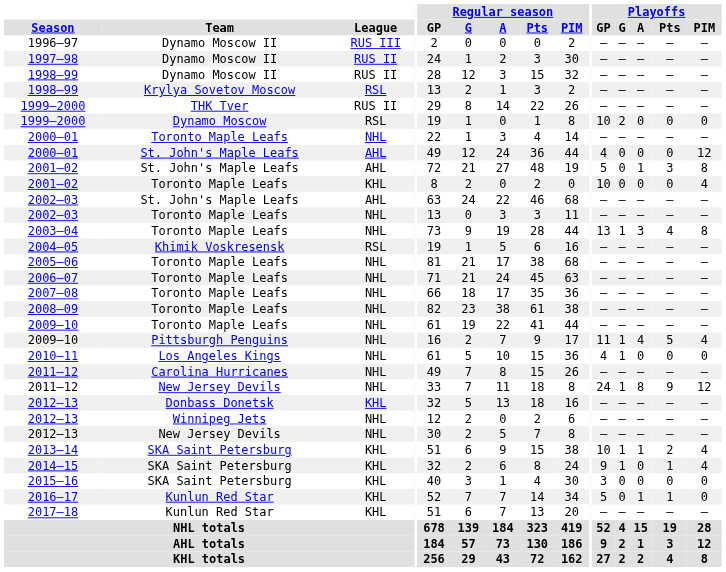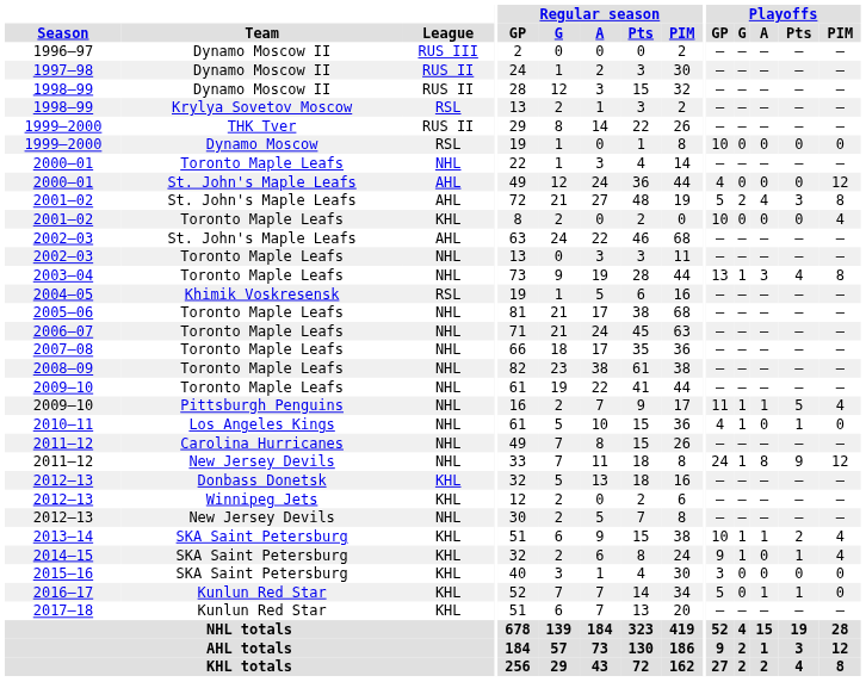 <table border="0" cellpadding="1" cellspacing="0" style="text-align:center; width:60em;">
 <tr bgcolor="#e0e0e0">
 <th colspan="3" bgcolor="#ffffff"></th>
 <th rowspan="99" bgcolor="#ffffff"></th>
 <th colspan="5"><a href='#'>Regular season</a></th>
 <th rowspan="99" bgcolor="#ffffff"></th>
 <th colspan="5"><a href='#'>Playoffs</a></th>
 </tr>
 <tr bgcolor="#e0e0e0">
 <th><a href='#'>Season</a></th>
 <th>Team</th>
 <th>League</th>
 <th>GP</th>
 <th><a href='#'>G</a></th>
 <th><a href='#'>A</a></th>
 <th><a href='#'>Pts</a></th>
 <th><a href='#'>PIM</a></th>
 <th>GP</th>
 <th>G</th>
 <th>A</th>
 <th>Pts</th>
 <th>PIM</th>
 </tr>
 <tr>
 <td>1996–97</td>
 <td>Dynamo Moscow II</td>
 <td><a href='#'>RUS III</a></td>
 <td>2</td>
 <td>0</td>
 <td>0</td>
 <td>0</td>
 <td>2</td>
 <td>—</td>
 <td>—</td>
 <td>—</td>
 <td>—</td>
 <td>—</td>
 </tr>
 <tr style="background-color:#f0f0f0;">
 <td><a href='#'>1997–98</a></td>
 <td>Dynamo Moscow II</td>
 <td><a href='#'>RUS II</a></td>
 <td>24</td>
 <td>1</td>
 <td>2</td>
 <td>3</td>
 <td>30</td>
 <td>—</td>
 <td>—</td>
 <td>—</td>
 <td>—</td>
 <td>—</td>
 </tr>
 <tr>
 <td><a href='#'>1998–99</a></td>
 <td>Dynamo Moscow II</td>
 <td>RUS II</td>
 <td>28</td>
 <td>12</td>
 <td>3</td>
 <td>15</td>
 <td>32</td>
 <td>—</td>
 <td>—</td>
 <td>—</td>
 <td>—</td>
 <td>—</td>
 </tr>
 <tr style="background-color:#f0f0f0;">
 <td><a href='#'>1998–99</a></td>
 <td><a href='#'>Krylya Sovetov Moscow</a></td>
 <td><a href='#'>RSL</a></td>
 <td>13</td>
 <td>2</td>
 <td>1</td>
 <td>3</td>
 <td>2</td>
 <td>—</td>
 <td>—</td>
 <td>—</td>
 <td>—</td>
 <td>—</td>
 </tr>
 <tr>
 <td><a href='#'>1999–2000</a></td>
 <td><a href='#'>THK Tver</a></td>
 <td>RUS II</td>
 <td>29</td>
 <td>8</td>
 <td>14</td>
 <td>22</td>
 <td>26</td>
 <td>—</td>
 <td>—</td>
 <td>—</td>
 <td>—</td>
 <td>—</td>
 </tr>
 <tr style="background-color:#f0f0f0;">
 <td><a href='#'>1999–2000</a></td>
 <td><a href='#'>Dynamo Moscow</a></td>
 <td>RSL</td>
 <td>19</td>
 <td>1</td>
 <td>0</td>
 <td>1</td>
 <td>8</td>
 <td>10</td>
-<td>2</td>
+<td>0</td>
 <td>0</td>
 <td>0</td>
 <td>0</td>
 </tr>
 <tr>
 <td><a href='#'>2000–01</a></td>
 <td><a href='#'>Toronto Maple Leafs</a></td>
 <td><a href='#'>NHL</a></td>
 <td>22</td>
 <td>1</td>
 <td>3</td>
 <td>4</td>
 <td>14</td>
 <td>—</td>
 <td>—</td>
 <td>—</td>
 <td>—</td>
 <td>—</td>
 </tr>
 <tr style="background-color:#f0f0f0;">
 <td><a href='#'>2000–01</a></td>
 <td><a href='#'>St. John's Maple Leafs</a></td>
 <td><a href='#'>AHL</a></td>
 <td>49</td>
 <td>12</td>
 <td>24</td>
 <td>36</td>
 <td>44</td>
 <td>4</td>
 <td>0</td>
 <td>0</td>
 <td>0</td>
 <td>12</td>
 </tr>
 <tr>
 <td><a href='#'>2001–02</a></td>
 <td>St. John's Maple Leafs</td>
 <td>AHL</td>
 <td>72</td>
 <td>21</td>
 <td>27</td>
 <td>48</td>
 <td>19</td>
 <td>5</td>
-<td>0</td>
-<td>1</td>
+<td>2</td>
+<td>4</td>
 <td>3</td>
 <td>8</td>
 </tr>
 <tr style="background-color:#f0f0f0;">
 <td><a href='#'>2001–02</a></td>
 <td>Toronto Maple Leafs</td>
 <td>KHL</td>
 <td>8</td>
 <td>2</td>
 <td>0</td>
 <td>2</td>
 <td>0</td>
 <td>10</td>
 <td>0</td>
 <td>0</td>
 <td>0</td>
 <td>4</td>
 </tr>
 <tr>
 <td><a href='#'>2002–03</a></td>
 <td>St. John's Maple Leafs</td>
 <td>AHL</td>
 <td>63</td>
 <td>24</td>
 <td>22</td>
 <td>46</td>
 <td>68</td>
 <td>—</td>
 <td>—</td>
 <td>—</td>
 <td>—</td>
 <td>—</td>
 </tr>
 <tr style="background-color:#f0f0f0;">
 <td><a href='#'>2002–03</a></td>
 <td>Toronto Maple Leafs</td>
 <td>NHL</td>
 <td>13</td>
 <td>0</td>
 <td>3</td>
 <td>3</td>
 <td>11</td>
 <td>—</td>
 <td>—</td>
 <td>—</td>
 <td>—</td>
 <td>—</td>
 </tr>
 <tr>
 <td><a href='#'>2003–04</a></td>
 <td>Toronto Maple Leafs</td>
 <td>NHL</td>
 <td>73</td>
 <td>9</td>
 <td>19</td>
 <td>28</td>
 <td>44</td>
 <td>13</td>
 <td>1</td>
 <td>3</td>
 <td>4</td>
 <td>8</td>
 </tr>
 <tr style="background-color:#f0f0f0;">
 <td><a href='#'>2004–05</a></td>
 <td><a href='#'>Khimik Voskresensk</a></td>
 <td>RSL</td>
 <td>19</td>
 <td>1</td>
 <td>5</td>
 <td>6</td>
 <td>16</td>
 <td>—</td>
 <td>—</td>
 <td>—</td>
 <td>—</td>
 <td>—</td>
 </tr>
 <tr>
 <td><a href='#'>2005–06</a></td>
 <td>Toronto Maple Leafs</td>
 <td>NHL</td>
 <td>81</td>
 <td>21</td>
 <td>17</td>
 <td>38</td>
 <td>68</td>
 <td>—</td>
 <td>—</td>
 <td>—</td>
 <td>—</td>
 <td>—</td>
 </tr>
 <tr style="background-color:#f0f0f0;">
 <td><a href='#'>2006–07</a></td>
 <td>Toronto Maple Leafs</td>
 <td>NHL</td>
 <td>71</td>
 <td>21</td>
 <td>24</td>
 <td>45</td>
 <td>63</td>
 <td>—</td>
 <td>—</td>
 <td>—</td>
 <td>—</td>
 <td>—</td>
 </tr>
 <tr>
 <td><a href='#'>2007–08</a></td>
 <td>Toronto Maple Leafs</td>
 <td>NHL</td>
 <td>66</td>
 <td>18</td>
 <td>17</td>
 <td>35</td>
 <td>36</td>
 <td>—</td>
 <td>—</td>
 <td>—</td>
 <td>—</td>
 <td>—</td>
 </tr>
 <tr style="background-color:#f0f0f0;">
 <td><a href='#'>2008–09</a></td>
 <td>Toronto Maple Leafs</td>
 <td>NHL</td>
 <td>82</td>
 <td>23</td>
 <td>38</td>
 <td>61</td>
 <td>38</td>
 <td>—</td>
 <td>—</td>
 <td>—</td>
 <td>—</td>
 <td>—</td>
 </tr>
 <tr>
 <td><a href='#'>2009–10</a></td>
 <td>Toronto Maple Leafs</td>
 <td>NHL</td>
 <td>61</td>
 <td>19</td>
 <td>22</td>
 <td>41</td>
 <td>44</td>
 <td>—</td>
 <td>—</td>
 <td>—</td>
 <td>—</td>
 <td>—</td>
 </tr>
 <tr style="background-color:#f0f0f0;">
 <td>2009–10</td>
 <td><a href='#'>Pittsburgh Penguins</a></td>
 <td>NHL</td>
 <td>16</td>
 <td>2</td>
 <td>7</td>
 <td>9</td>
 <td>17</td>
 <td>11</td>
 <td>1</td>
-<td>4</td>
+<td>1</td>
 <td>5</td>
 <td>4</td>
 </tr>
 <tr>
 <td><a href='#'>2010–11</a></td>
 <td><a href='#'>Los Angeles Kings</a></td>
 <td>NHL</td>
 <td>61</td>
 <td>5</td>
 <td>10</td>
 <td>15</td>
 <td>36</td>
 <td>4</td>
 <td>1</td>
 <td>0</td>
-<td>0</td>
+<td>1</td>
 <td>0</td>
 </tr>
 <tr style="background-color:#f0f0f0;">
 <td><a href='#'>2011–12</a></td>
 <td><a href='#'>Carolina Hurricanes</a></td>
 <td>NHL</td>
 <td>49</td>
 <td>7</td>
 <td>8</td>
 <td>15</td>
 <td>26</td>
 <td>—</td>
 <td>—</td>
 <td>—</td>
 <td>—</td>
 <td>—</td>
 </tr>
 <tr>
 <td>2011–12</td>
 <td><a href='#'>New Jersey Devils</a></td>
 <td>NHL</td>
 <td>33</td>
 <td>7</td>
 <td>11</td>
 <td>18</td>
 <td>8</td>
 <td>24</td>
 <td>1</td>
 <td>8</td>
 <td>9</td>
 <td>12</td>
 </tr>
 <tr style="background-color:#f0f0f0;">
 <td><a href='#'>2012–13</a></td>
 <td><a href='#'>Donbass Donetsk</a></td>
 <td><a href='#'>KHL</a></td>
 <td>32</td>
 <td>5</td>
 <td>13</td>
 <td>18</td>
 <td>16</td>
 <td>—</td>
 <td>—</td>
 <td>—</td>
 <td>—</td>
 <td>—</td>
 </tr>
 <tr>
 <td><a href='#'>2012–13</a></td>
 <td><a href='#'>Winnipeg Jets</a></td>
-<td>NHL</td>
+<td>KHL</td>
 <td>12</td>
 <td>2</td>
 <td>0</td>
 <td>2</td>
 <td>6</td>
 <td>—</td>
 <td>—</td>
 <td>—</td>
 <td>—</td>
 <td>—</td>
 </tr>
 <tr style="background-color:#f0f0f0;">
 <td>2012–13</td>
 <td>New Jersey Devils</td>
 <td>NHL</td>
 <td>30</td>
 <td>2</td>
 <td>5</td>
 <td>7</td>
 <td>8</td>
 <td>—</td>
 <td>—</td>
 <td>—</td>
 <td>—</td>
 <td>—</td>
 </tr>
 <tr>
 <td><a href='#'>2013–14</a></td>
 <td><a href='#'>SKA Saint Petersburg</a></td>
 <td>KHL</td>
 <td>51</td>
 <td>6</td>
 <td>9</td>
 <td>15</td>
 <td>38</td>
 <td>10</td>
 <td>1</td>
 <td>1</td>
 <td>2</td>
 <td>4</td>
 </tr>
 <tr style="background-color:#f0f0f0;">
 <td><a href='#'>2014–15</a></td>
 <td>SKA Saint Petersburg</td>
 <td>KHL</td>
 <td>32</td>
 <td>2</td>
 <td>6</td>
 <td>8</td>
 <td>24</td>
 <td>9</td>
 <td>1</td>
 <td>0</td>
 <td>1</td>
 <td>4</td>
 </tr>
 <tr>
 <td><a href='#'>2015–16</a></td>
 <td>SKA Saint Petersburg</td>
 <td>KHL</td>
 <td>40</td>
 <td>3</td>
 <td>1</td>
 <td>4</td>
 <td>30</td>
 <td>3</td>
 <td>0</td>
 <td>0</td>
 <td>0</td>
 <td>0</td>
 </tr>
 <tr style="background-color:#f0f0f0;">
 <td><a href='#'>2016–17</a></td>
 <td><a href='#'>Kunlun Red Star</a></td>
 <td>KHL</td>
 <td>52</td>
 <td>7</td>
 <td>7</td>
 <td>14</td>
 <td>34</td>
 <td>5</td>
 <td>0</td>
 <td>1</td>
 <td>1</td>
 <td>0</td>
 </tr>
 <tr>
 <td><a href='#'>2017–18</a></td>
 <td>Kunlun Red Star</td>
 <td>KHL</td>
 <td>51</td>
 <td>6</td>
 <td>7</td>
 <td>13</td>
 <td>20</td>
 <td>—</td>
 <td>—</td>
 <td>—</td>
 <td>—</td>
 <td>—</td>
 </tr>
 <tr style="background-color:#e0e0e0;">
 <th colspan="3">NHL totals</th>
 <th>678</th>
 <th>139</th>
 <th>184</th>
 <th>323</th>
 <th>419</th>
 <th>52</th>
 <th>4</th>
 <th>15</th>
 <th>19</th>
 <th>28</th>
 </tr>
 <tr style="background-color:#e0e0e0;">
 <th colspan="3">AHL totals</th>
 <th>184</th>
 <th>57</th>
 <th>73</th>
 <th>130</th>
 <th>186</th>
 <th>9</th>
 <th>2</th>
 <th>1</th>
 <th>3</th>
 <th>12</th>
 </tr>
 <tr style="background-color:#e0e0e0;">
 <th colspan="3">KHL totals</th>
 <th>256</th>
 <th>29</th>
 <th>43</th>
 <th>72</th>
 <th>162</th>
 <th>27</th>
 <th>2</th>
 <th>2</th>
 <th>4</th>
 <th>8</th>
 </tr>
 </table>
